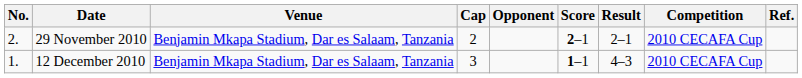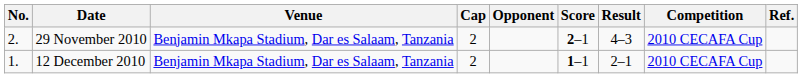 <table class="wikitable" style="font-size:">
 <tr>
 <th>No.</th>
 <th>Date</th>
 <th>Venue</th>
 <th>Cap</th>
 <th>Opponent</th>
 <th>Score</th>
 <th>Result</th>
 <th>Competition</th>
 <th>Ref.</th>
 </tr>
 <tr>
 <td>2.</td>
 <td>29 November 2010</td>
 <td><a href='#'>Benjamin Mkapa Stadium</a>, <a href='#'>Dar es Salaam</a>, <a href='#'>Tanzania</a></td>
 <td align=center>2</td>
 <td></td>
 <td align=center><strong>2</strong>–1</td>
-<td align=center>2–1</td>
+<td align=center>4–3</td>
 <td><a href='#'>2010 CECAFA Cup</a></td>
 <td></td>
 </tr>
 <tr>
 <td>1.</td>
 <td>12 December 2010</td>
 <td><a href='#'>Benjamin Mkapa Stadium</a>, <a href='#'>Dar es Salaam</a>, <a href='#'>Tanzania</a></td>
-<td align=center>3</td>
+<td align=center>2</td>
 <td></td>
 <td align=center><strong>1</strong>–1</td>
-<td align=center>4–3</td>
+<td align=center>2–1</td>
 <td><a href='#'>2010 CECAFA Cup</a></td>
 <td></td>
 </tr>
 </table>
